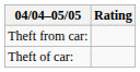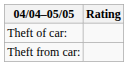 <table class="wikitable">
 <tr>
 <th>04/04–05/05</th>
 <th>Rating</th>
 </tr>
 <tr>
+<td>Theft of car:</td>
+<td></td>
+</tr>
+<tr>
 <td>Theft from car:</td>
 <td></td>
 </tr>
-<tr>
-<td>Theft of car:</td>
-<td></td>
-</tr>
 </table>
